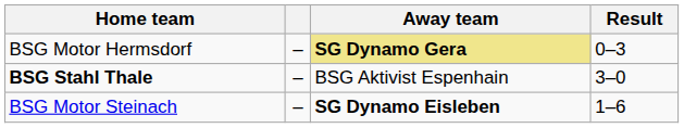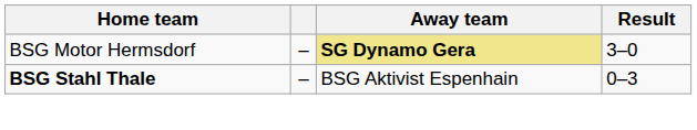 <table class="wikitable" style="width:585px;" border="1">
 <tr>
 <th style="width:250px;" align="left">Home team</th>
 <th style="width:15px;"></th>
 <th style="width:250px;" align="left">Away team</th>
 <th style="width:70px;" align="center;">Result</th>
 </tr>
 <tr>
 <td>BSG Motor Hermsdorf</td>
 <td align="center">–</td>
 <td style="background: khaki;"><strong>SG Dynamo Gera</strong></td>
-<td>0–3</td>
+<td>3–0</td>
 </tr>
 <tr>
 <td><strong>BSG Stahl Thale</strong></td>
 <td align="center">–</td>
 <td>BSG Aktivist Espenhain</td>
-<td>3–0</td>
-</tr>
-<tr>
-<td><a href='#'>BSG Motor Steinach</a></td>
-<td align="center">–</td>
-<td><strong>SG Dynamo Eisleben</strong></td>
-<td>1–6</td>
+<td>0–3</td>
 </tr>
 </table>
